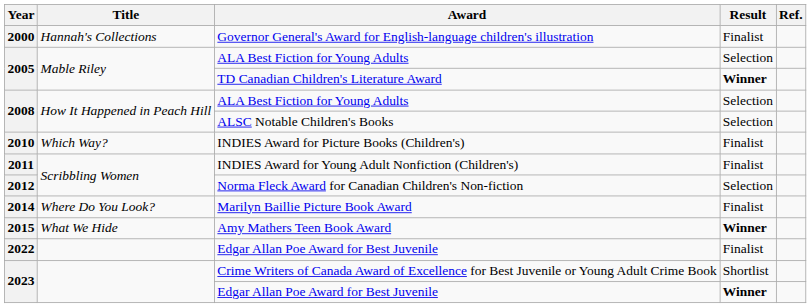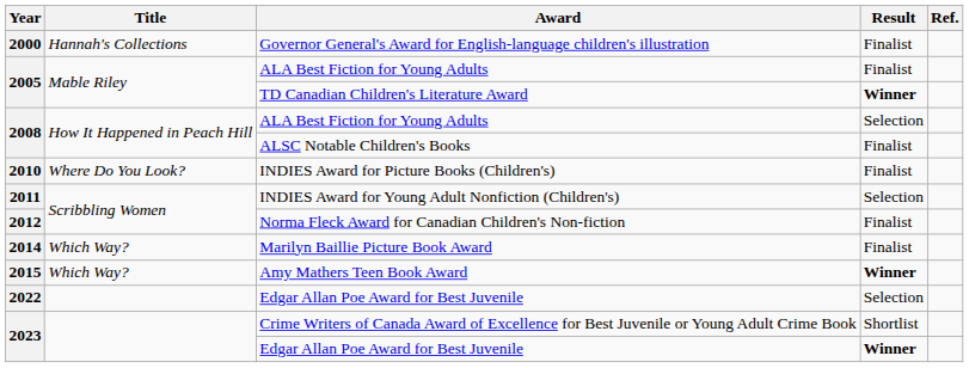 <table class="wikitable sortable mw-collapsible">
 <tr>
 <th>Year</th>
 <th>Title</th>
 <th>Award</th>
 <th>Result</th>
 <th>Ref.</th>
 </tr>
 <tr>
 <th>2000</th>
 <td><em>Hannah's Collections</em></td>
 <td><a href='#'>Governor General's Award for English-language children's illustration</a></td>
 <td>Finalist</td>
 <td></td>
 </tr>
 <tr>
 <th rowspan="2">2005</th>
 <td rowspan="2"><em>Mable Riley</em></td>
 <td><a href='#'>ALA Best Fiction for Young Adults</a></td>
-<td>Selection</td>
+<td>Finalist</td>
 <td></td>
 </tr>
 <tr>
 <td><a href='#'>TD Canadian Children's Literature Award</a></td>
 <td><strong>Winner</strong></td>
 <td></td>
 </tr>
 <tr>
 <th rowspan="2">2008</th>
 <td rowspan="2"><em>How It Happened in Peach Hill</em></td>
 <td><a href='#'>ALA Best Fiction for Young Adults</a></td>
 <td>Selection</td>
 <td></td>
 </tr>
 <tr>
 <td><a href='#'>ALSC</a> Notable Children's Books</td>
-<td>Selection</td>
+<td>Finalist</td>
 <td></td>
 </tr>
 <tr>
 <th>2010</th>
-<td><em>Which Way?</em></td>
+<td><em>Where Do You Look?</em></td>
 <td>INDIES Award for Picture Books (Children's)</td>
 <td>Finalist</td>
 <td></td>
 </tr>
 <tr>
 <th>2011</th>
 <td rowspan="2"><em>Scribbling Women</em></td>
 <td>INDIES Award for Young Adult Nonfiction (Children's)</td>
-<td>Finalist</td>
+<td>Selection</td>
 <td></td>
 </tr>
 <tr>
 <th>2012</th>
 <td><a href='#'>Norma Fleck Award</a> for Canadian Children's Non-fiction</td>
-<td>Selection</td>
+<td>Finalist</td>
 <td></td>
 </tr>
 <tr>
 <th>2014</th>
-<td><em>Where Do You Look?</em></td>
+<td><em>Which Way?</em></td>
 <td><a href='#'>Marilyn Baillie Picture Book Award</a></td>
 <td>Finalist</td>
 <td></td>
 </tr>
 <tr>
 <th>2015</th>
-<td><em>What We Hide</em></td>
+<td><em>Which Way?</em></td>
 <td><a href='#'>Amy Mathers Teen Book Award</a></td>
 <td><strong>Winner</strong></td>
 <td></td>
 </tr>
 <tr>
 <th>2022</th>
 <td></td>
 <td><a href='#'>Edgar Allan Poe Award for Best Juvenile</a></td>
-<td>Finalist</td>
+<td>Selection</td>
 <td></td>
 </tr>
 <tr>
 <th rowspan="2">2023</th>
 <td rowspan="2"></td>
 <td><a href='#'>Crime Writers of Canada Award of Excellence</a> for Best Juvenile or Young Adult Crime Book</td>
 <td>Shortlist</td>
 <td></td>
 </tr>
 <tr>
 <td><a href='#'>Edgar Allan Poe Award for Best Juvenile</a></td>
 <td><strong>Winner</strong></td>
 <td></td>
 </tr>
 </table>
